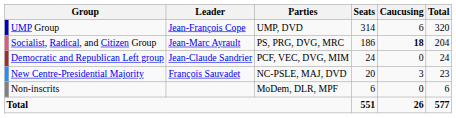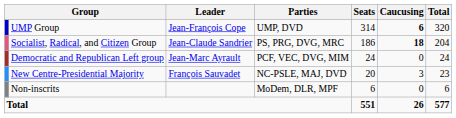 <table class=wikitable style=text-align:right>
 <tr>
 <th colspan=2>Group</th>
 <th>Leader</th>
 <th>Parties</th>
 <th>Seats</th>
 <th>Caucusing</th>
 <th>Total</th>
 </tr>
 <tr>
 <td bgcolor="#0000C8"></td>
 <td align=left><a href='#'>UMP</a> Group</td>
 <td align=left><a href='#'>Jean-François Cope</a></td>
 <td align=left>UMP, DVD</td>
 <td>314</td>
-<td>6</td>
+<td><strong>6</strong></td>
 <td>320</td>
 </tr>
 <tr>
 <td bgcolor="#E75480"></td>
 <td align=left><a href='#'>Socialist</a>, <a href='#'>Radical</a>, and <a href='#'>Citizen</a> Group</td>
-<td align=left><a href='#'>Jean-Marc Ayrault</a></td>
+<td align=left><a href='#'>Jean-Claude Sandrier</a></td>
 <td align=left>PS, PRG, DVG, MRC</td>
 <td>186</td>
 <td><strong>18</strong></td>
 <td>204</td>
 </tr>
 <tr>
 <td bgcolor="brown"></td>
 <td align=left><a href='#'>Democratic and Republican Left group</a></td>
-<td align=left><a href='#'>Jean-Claude Sandrier</a></td>
+<td align=left><a href='#'>Jean-Marc Ayrault</a></td>
 <td align=left>PCF, VEC, DVG, MIM</td>
 <td>24</td>
 <td>0</td>
 <td>24</td>
 </tr>
 <tr>
 <td bgcolor="#1E90FF"></td>
 <td align=left><a href='#'>New Centre-Presidential Majority</a></td>
 <td align=left><a href='#'>François Sauvadet</a></td>
 <td align=left>NC-PSLE, MAJ, DVD</td>
 <td>20</td>
 <td>3</td>
 <td>23</td>
 </tr>
 <tr>
 <td bgcolor="gray"></td>
 <td align=left>Non-inscrits</td>
 <td></td>
 <td align=left>MoDem, DLR, MPF</td>
 <td>6</td>
 <td>0</td>
 <td>6</td>
 </tr>
 <tr>
 <td align=left colspan=4><strong>Total</strong></td>
 <td><strong>551</strong></td>
 <td><strong>26</strong></td>
 <td><strong>577</strong></td>
 </tr>
 </table>
